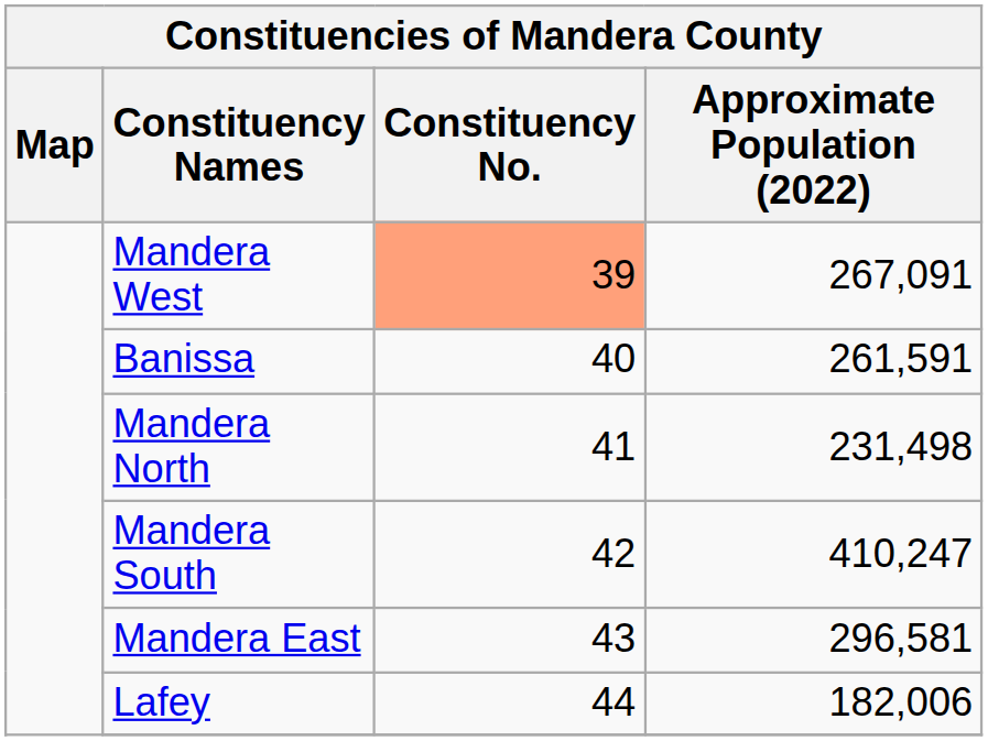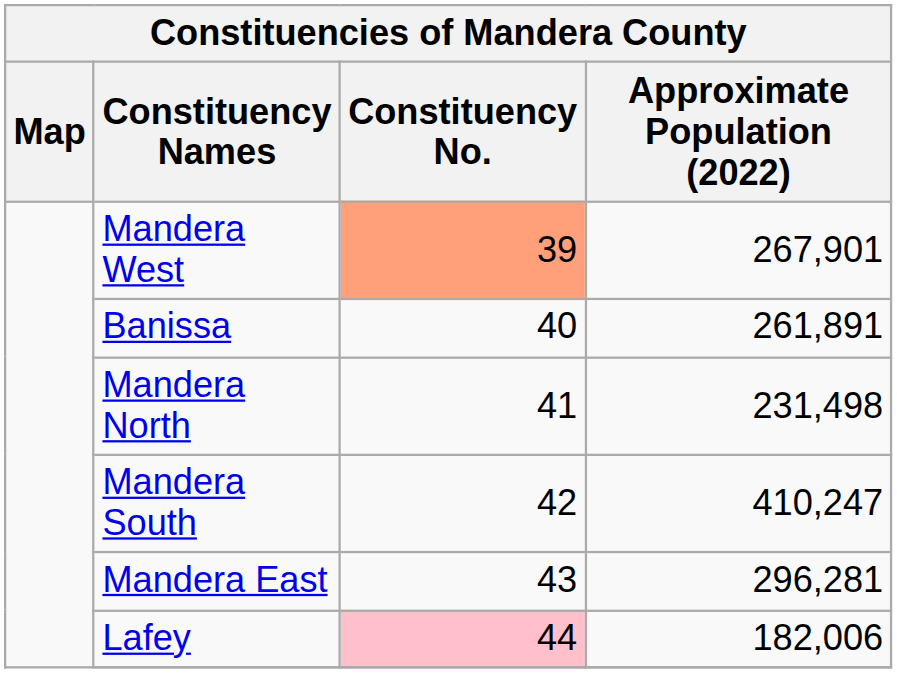 <table class="wikitable">
 <tr>
 <th colspan="6">Constituencies of Mandera County</th>
 </tr>
 <tr style="text-align:center;">
 <th>Map</th>
 <th style="width: 6em">Constituency Names</th>
 <th style="width: 6em">Constituency No.</th>
 <th style="width: 8em">Approximate Population (2022)</th>
 </tr>
 <tr>
 <td rowspan=8></td>
 <td><a href='#'>Mandera West</a></td>
 <td style="background: lightsalmon; text-align:right;">39</td>
-<td style="text-align:right;">267,091</td>
+<td style="text-align:right;">267,901</td>
 </tr>
 <tr>
 <td><a href='#'>Banissa</a></td>
 <td style="text-align:right;">40</td>
-<td style="text-align:right;">261,591</td>
+<td style="text-align:right;">261,891</td>
 </tr>
 <tr>
 <td><a href='#'>Mandera North</a></td>
 <td style="text-align:right;">41</td>
 <td style="text-align:right;">231,498</td>
 </tr>
 <tr>
 <td><a href='#'>Mandera South</a></td>
 <td style="text-align:right;">42</td>
 <td style="text-align:right;">410,247</td>
 </tr>
 <tr>
 <td><a href='#'>Mandera East</a></td>
 <td style="text-align:right;">43</td>
-<td style="text-align:right;">296,581</td>
+<td style="text-align:right;">296,281</td>
 </tr>
 <tr>
 <td><a href='#'>Lafey</a></td>
-<td style="text-align:right;">44</td>
+<td style="background: pink; text-align:right;">44</td>
 <td style="text-align:right;">182,006</td>
 </tr>
 <tr>
 </tr>
 </table>
